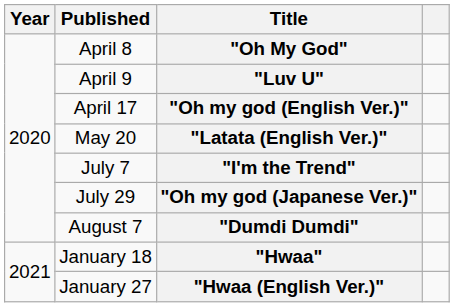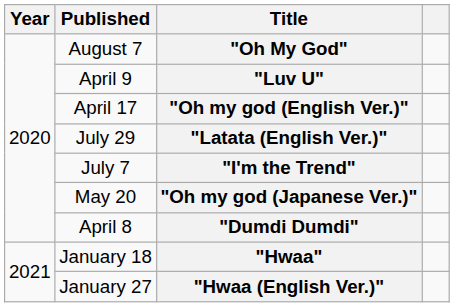 <table class="wikitable plainrowheaders" style="text-align:center">
 <tr>
 <th scope="col">Year</th>
 <th scope="col">Published</th>
 <th scope="col">Title</th>
 <th scope="col" style="width:1em"></th>
 </tr>
 <tr>
 <td rowspan="7">2020</td>
-<td>April 8</td>
+<td>August 7</td>
 <th scope="row">"Oh My God"</th>
 <td></td>
 </tr>
 <tr>
 <td>April 9</td>
 <th scope="row">"Luv U"</th>
 <td></td>
 </tr>
 <tr>
 <td>April 17</td>
 <th scope="row">"Oh my god (English Ver.)"</th>
 <td></td>
 </tr>
 <tr>
-<td>May 20</td>
+<td>July 29</td>
 <th scope="row">"Latata (English Ver.)"</th>
 <td></td>
 </tr>
 <tr>
 <td>July 7</td>
 <th scope="row">"I'm the Trend"</th>
 <td></td>
 </tr>
 <tr>
-<td>July 29</td>
+<td>May 20</td>
 <th scope="row">"Oh my god (Japanese Ver.)"</th>
 <td></td>
 </tr>
 <tr>
-<td>August 7</td>
+<td>April 8</td>
 <th scope="row">"Dumdi Dumdi"</th>
 <td></td>
 </tr>
 <tr>
 <td rowspan="2">2021</td>
 <td>January 18</td>
 <th scope="row">"Hwaa"</th>
 <td></td>
 </tr>
 <tr>
 <td>January 27</td>
 <th scope="row">"Hwaa (English Ver.)"</th>
 <td></td>
 </tr>
 </table>
